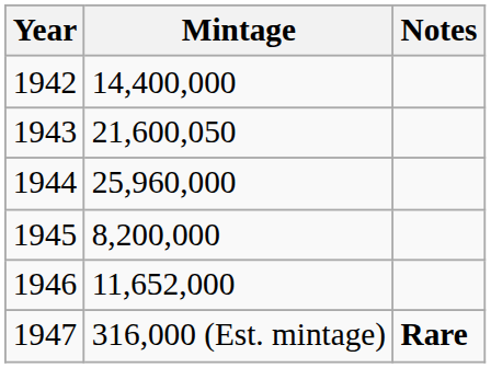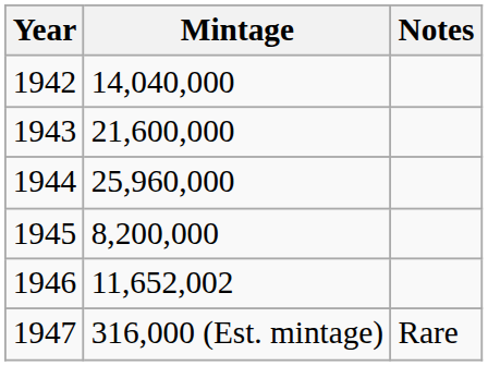 <table class="wikitable">
 <tr>
 <th scope="col">Year</th>
 <th scope="col">Mintage</th>
 <th scope="col">Notes</th>
 </tr>
 <tr>
 <td>1942</td>
-<td>14,400,000</td>
+<td>14,040,000</td>
 <td></td>
 </tr>
 <tr>
 <td>1943</td>
-<td>21,600,050</td>
+<td>21,600,000</td>
 <td></td>
 </tr>
 <tr>
 <td>1944</td>
 <td>25,960,000</td>
 <td></td>
 </tr>
 <tr>
 <td>1945</td>
 <td>8,200,000</td>
 <td></td>
 </tr>
 <tr>
 <td>1946</td>
-<td>11,652,000</td>
+<td>11,652,002</td>
 <td></td>
 </tr>
 <tr>
 <td>1947</td>
 <td>316,000 (Est. mintage)</td>
-<td><strong>Rare</strong></td>
+<td>Rare</td>
 </tr>
 </table>
